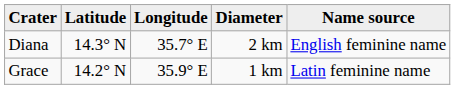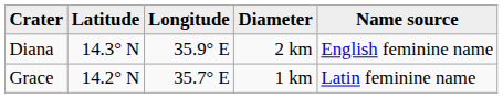 <table class="wikitable">
 <tr>
 <th style="background:#eeeeee;">Crater</th>
 <th style="background:#eeeeee;">Latitude</th>
 <th style="background:#eeeeee;">Longitude</th>
 <th style="background:#eeeeee;">Diameter</th>
 <th style="background:#eeeeee;">Name source</th>
 </tr>
 <tr>
 <td>Diana</td>
 <td align="right">14.3° N</td>
-<td align="right">35.7° E</td>
+<td align="right">35.9° E</td>
 <td align="right">2 km</td>
 <td><a href='#'>English</a> feminine name</td>
 </tr>
 <tr>
 <td>Grace</td>
 <td align="right">14.2° N</td>
-<td align="right">35.9° E</td>
+<td align="right">35.7° E</td>
 <td align="right">1 km</td>
 <td><a href='#'>Latin</a> feminine name</td>
 </tr>
 </table>
